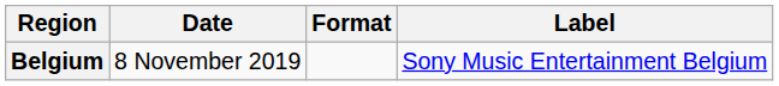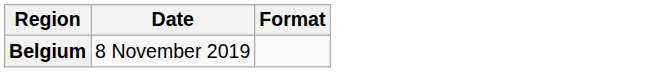 <table class="wikitable plainrowheaders" style="text-align:center">
 <tr>
 <th>Region</th>
 <th>Date</th>
 <th>Format</th>
-<th>Label</th>
 </tr>
 <tr>
 <th scope="row">Belgium</th>
 <td>8 November 2019</td>
 <td></td>
-<td><a href='#'>Sony Music Entertainment Belgium</a></td>
 </tr>
 </table>
